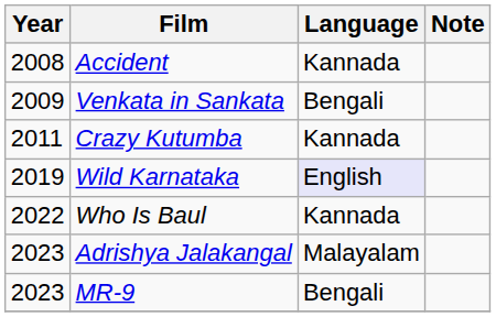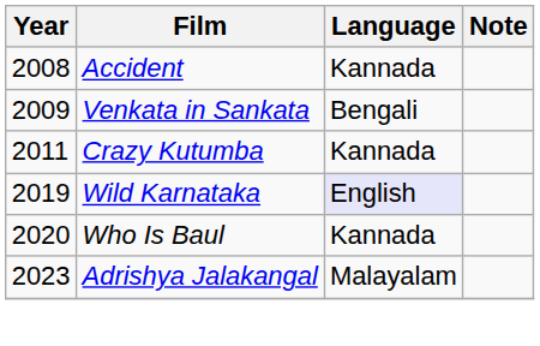 <table class="wikitable">
 <tr>
 <th>Year</th>
 <th>Film</th>
 <th>Language</th>
 <th>Note</th>
 </tr>
 <tr>
 <td>2008</td>
 <td><em><a href='#'>Accident</a></em></td>
 <td>Kannada</td>
 <td></td>
 </tr>
 <tr>
 <td>2009</td>
 <td><em><a href='#'>Venkata in Sankata</a></em></td>
 <td>Bengali</td>
 <td></td>
 </tr>
 <tr>
 <td>2011</td>
 <td><em><a href='#'>Crazy Kutumba</a></em></td>
 <td>Kannada</td>
 <td></td>
 </tr>
 <tr>
 <td>2019</td>
 <td><em><a href='#'>Wild Karnataka</a></em></td>
 <td style="background: lavender;">English</td>
 <td></td>
 </tr>
 <tr>
-<td>2022</td>
+<td>2020</td>
 <td><em>Who Is Baul</em></td>
 <td>Kannada</td>
 <td></td>
 </tr>
 <tr>
 <td>2023</td>
 <td><em><a href='#'>Adrishya Jalakangal</a></em></td>
 <td>Malayalam</td>
 <td></td>
 </tr>
 <tr>
-<td>2023</td>
-<td><em><a href='#'>MR-9</a></em></td>
-<td>Bengali</td>
-<td></td>
-</tr>
-<tr>
 </tr>
 </table>
